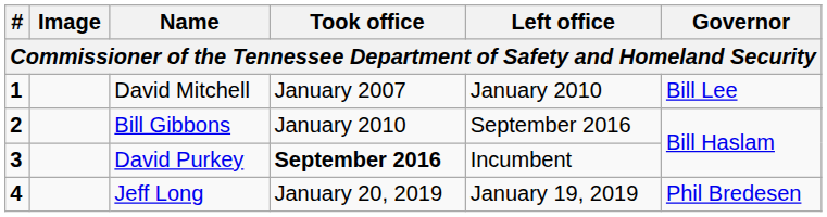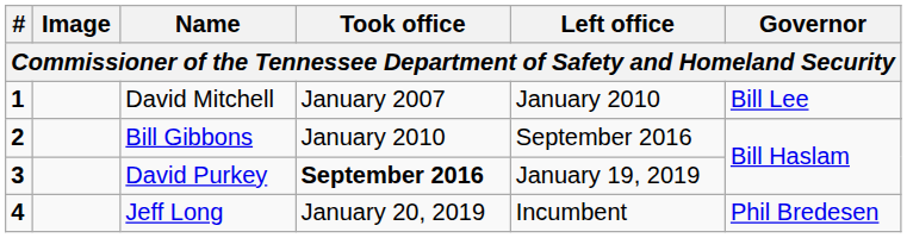 <table class="wikitable">
 <tr>
 <th>#</th>
 <th>Image</th>
 <th>Name</th>
 <th>Took office</th>
 <th>Left office</th>
 <th>Governor</th>
 </tr>
 <tr>
 <th colspan="6"><em>Commissioner of the Tennessee Department of Safety and Homeland Security</th>
 </tr>
 <tr>
 <td><strong>1</strong></td>
 <td></td>
 <td>David Mitchell</td>
 <td>January 2007</td>
 <td>January 2010</td>
 <td><a href='#'>Bill Lee</a></td>
 </tr>
 <tr>
 <td rowspan="2"><strong>2</strong></td>
 <td rowspan="2"></td>
 <td rowspan="2"><a href='#'>Bill Gibbons</a></td>
 <td rowspan="2">January 2010</td>
 <td rowspan="2">September 2016</td>
 </tr>
 <tr>
 <td rowspan="2"><a href='#'>Bill Haslam</a></td>
 </tr>
 <tr>
 <td><strong>3</strong></td>
 <td></td>
 <td><a href='#'>David Purkey</a></td>
 <td><strong>September 2016 </strong></td>
-<td>Incumbent</td>
+<td>January 19, 2019 </td>
 </tr>
 <tr>
 <td><strong>4</strong></td>
 <td></td>
 <td><a href='#'>Jeff Long</a></td>
 <td>January 20, 2019</td>
-<td>January 19, 2019 </td>
+<td>Incumbent</td>
 <td><a href='#'>Phil Bredesen</a></td>
 </tr>
 </table>
